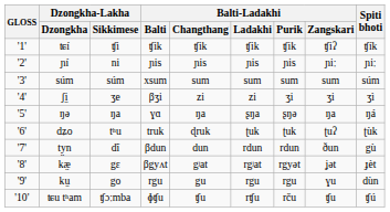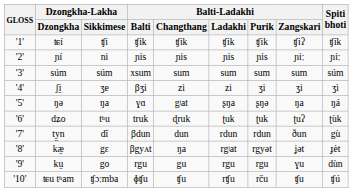 <table class=wikitable style="text-align:center">
 <tr>
 <th rowspan=2><small>GLOSS</small></th>
 <th colspan=2>Dzongkha-Lakha</th>
 <th colspan=5>Balti-Ladakhi</th>
 <th rowspan=2>Spiti<br>bhoti</th>
 </tr>
 <tr>
 <th>Dzongkha</th>
 <th>Sikkimese</th>
 <th>Balti</th>
 <th>Changthang</th>
 <th>Ladakhi</th>
 <th>Purik</th>
 <th>Zangskari</th>
 </tr>
 <tr>
 <td>'1'</td>
 <td>ʨí</td>
 <td>ʧi</td>
 <td>ʧik</td>
 <td>ʧik</td>
 <td>ʧik</td>
 <td>ʧik</td>
 <td>ʧiʔ</td>
 <td>ʧík</td>
 </tr>
 <tr>
 <td>'2'</td>
 <td>ɲí</td>
 <td>ni</td>
 <td>ɲis</td>
 <td>ɲis</td>
 <td>ɲis</td>
 <td>ɲis</td>
 <td>ɲiː</td>
 <td>ɲiː</td>
 </tr>
 <tr>
 <td>'3'</td>
 <td>súm</td>
 <td>súm</td>
 <td>xsum</td>
 <td>sum</td>
 <td>sum</td>
 <td>sum</td>
 <td>sum</td>
 <td>súm</td>
 </tr>
 <tr>
 <td>'4'</td>
 <td>ʃi̤</td>
 <td>ʒe</td>
 <td>βʒi</td>
 <td>zi</td>
 <td>zi</td>
 <td>ʒi</td>
 <td>ʒi</td>
 <td>ʒì</td>
 </tr>
 <tr>
 <td>'5'</td>
 <td>ŋə</td>
 <td>ŋa</td>
 <td>ɣɑ</td>
-<td>ŋa</td>
+<td>gʲat</td>
 <td>ʂŋa</td>
 <td>ʂŋə</td>
 <td>ŋa</td>
 <td>ŋá</td>
 </tr>
 <tr>
 <td>'6'</td>
 <td>dʑo</td>
 <td>tʰu</td>
 <td>truk</td>
 <td>ɖruk</td>
 <td>ʈuk</td>
 <td>ʈuk</td>
 <td>ʈuʔ</td>
 <td>ʈùk</td>
 </tr>
 <tr>
 <td>'7'</td>
 <td>ty̤n</td>
 <td>dĩ</td>
 <td>βdun</td>
 <td>dun</td>
 <td>rdun</td>
 <td>rdun</td>
 <td>ðun</td>
 <td>gù</td>
 </tr>
 <tr>
 <td>'8'</td>
 <td>kæ̤</td>
 <td>gɛ</td>
 <td>βgyʌt</td>
-<td>gʲat</td>
+<td>ŋa</td>
 <td>rgʲat</td>
 <td>rgyət</td>
 <td>ʝət</td>
 <td>ɟèt</td>
 </tr>
 <tr>
 <td>'9'</td>
 <td>kṳ</td>
 <td>go</td>
 <td>rgu</td>
 <td>gu</td>
 <td>rgu</td>
 <td>rgu</td>
 <td>ɣu</td>
 <td>dùn</td>
 </tr>
 <tr>
 <td>'10'</td>
 <td>ʨu tʰam</td>
 <td>ʧɔːmba</td>
 <td>ɸʧu</td>
 <td>ʧu</td>
 <td>rʧu</td>
 <td>rču</td>
 <td>ʧu</td>
 <td>ʧú</td>
 </tr>
 </table>
